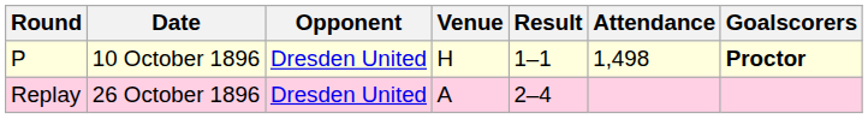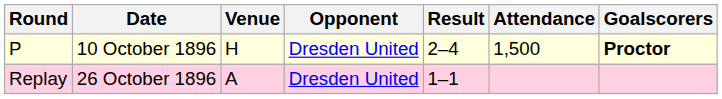 <table class="wikitable">
 <tr>
 <th>Round</th>
 <th>Date</th>
+<th>Venue</th>
 <th>Opponent</th>
-<th>Venue</th>
 <th>Result</th>
 <th>Attendance</th>
 <th>Goalscorers</th>
 </tr>
 <tr style="background-color: #ffffdd;">
 <td>P</td>
 <td>10 October 1896</td>
+<td>H</td>
 <td><a href='#'>Dresden United</a></td>
-<td>H</td>
-<td>1–1</td>
-<td>1,498</td>
+<td>2–4</td>
+<td>1,500</td>
 <td><strong>Proctor</strong></td>
 </tr>
 <tr style="background-color: #ffd0e3;">
 <td>Replay</td>
 <td>26 October 1896</td>
+<td>A</td>
 <td><a href='#'>Dresden United</a></td>
-<td>A</td>
-<td>2–4</td>
+<td>1–1</td>
 <td></td>
 <td></td>
 </tr>
 </table>
